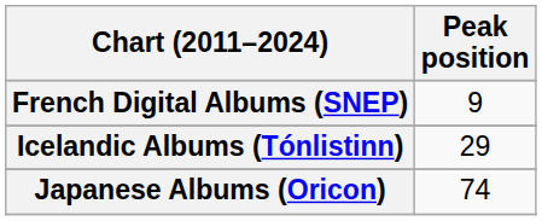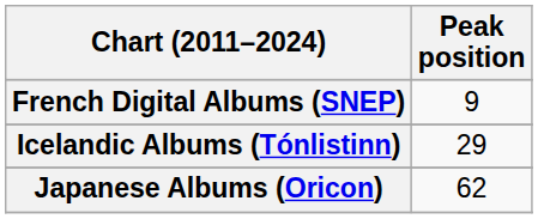 <table class="wikitable sortable plainrowheaders" style="text-align:center;">
 <tr>
 <th scope="col">Chart (2011–2024)</th>
 <th scope="col">Peak<br>position</th>
 </tr>
 <tr>
 </tr>
 <tr>
 </tr>
 <tr>
 </tr>
 <tr>
 </tr>
 <tr>
 </tr>
 <tr>
 </tr>
 <tr>
 </tr>
 <tr>
 <th scope="row">French Digital Albums (<a href='#'>SNEP</a>)</th>
 <td>9</td>
 </tr>
 <tr>
 </tr>
 <tr>
 <th scope="row">Icelandic Albums (<a href='#'>Tónlistinn</a>)</th>
 <td>29</td>
 </tr>
 <tr>
 </tr>
 <tr>
 <th scope="row">Japanese Albums (<a href='#'>Oricon</a>)</th>
-<td>74</td>
+<td>62</td>
 </tr>
 <tr>
 </tr>
 <tr>
 </tr>
 <tr>
 </tr>
 <tr>
 </tr>
 <tr>
 </tr>
 <tr>
 </tr>
 <tr>
 </tr>
 <tr>
 </tr>
 <tr>
 </tr>
 </table>
